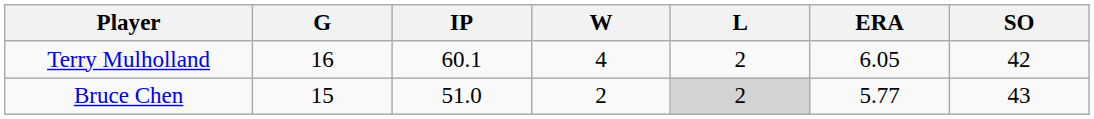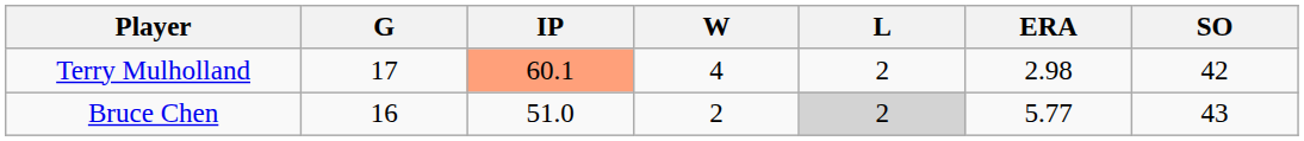 <table class="wikitable sortable">
 <tr>
 <th bgcolor="#DDDDFF" width="16%">Player</th>
 <th bgcolor="#DDDDFF" width="9%">G</th>
 <th bgcolor="#DDDDFF" width="9%">IP</th>
 <th bgcolor="#DDDDFF" width="9%">W</th>
 <th bgcolor="#DDDDFF" width="9%">L</th>
 <th bgcolor="#DDDDFF" width="9%">ERA</th>
 <th bgcolor="#DDDDFF" width="9%">SO</th>
 </tr>
 <tr align="center">
 <td><a href='#'>Terry Mulholland</a></td>
-<td>16</td>
-<td>60.1</td>
+<td>17</td>
+<td style="background: lightsalmon;">60.1</td>
 <td>4</td>
 <td>2</td>
-<td>6.05</td>
+<td>2.98</td>
 <td>42</td>
 </tr>
 <tr align="center">
 <td><a href='#'>Bruce Chen</a></td>
-<td>15</td>
+<td>16</td>
 <td>51.0</td>
 <td>2</td>
 <td style="background: lightgrey;">2</td>
 <td>5.77</td>
 <td>43</td>
 </tr>
 </table>
